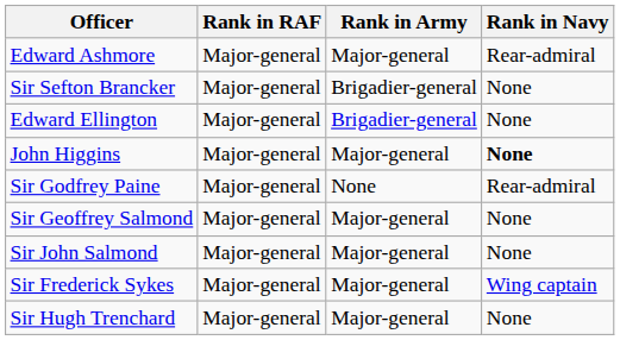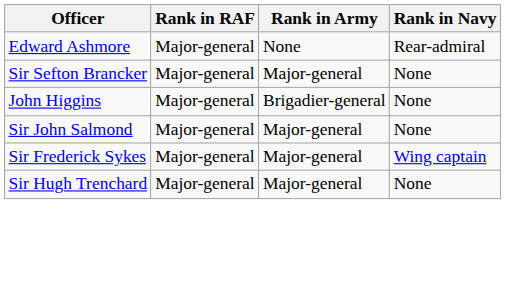 <table class="wikitable">
 <tr>
 <th>Officer</th>
 <th>Rank in RAF</th>
 <th>Rank in Army</th>
 <th>Rank in Navy</th>
 </tr>
 <tr>
 <td><a href='#'>Edward Ashmore</a></td>
 <td>Major-general</td>
-<td>Major-general</td>
+<td>None</td>
 <td>Rear-admiral</td>
 </tr>
 <tr>
 <td><a href='#'>Sir Sefton Brancker</a></td>
 <td>Major-general</td>
-<td>Brigadier-general</td>
-<td>None</td>
-</tr>
-<tr>
-<td><a href='#'>Edward Ellington</a></td>
 <td>Major-general</td>
-<td><a href='#'>Brigadier-general</a></td>
 <td>None</td>
 </tr>
 <tr>
 <td><a href='#'>John Higgins</a></td>
 <td>Major-general</td>
-<td>Major-general</td>
-<td><strong>None</strong></td>
-</tr>
-<tr>
-<td><a href='#'>Sir Godfrey Paine</a></td>
-<td>Major-general</td>
-<td>None</td>
-<td>Rear-admiral</td>
-</tr>
-<tr>
-<td><a href='#'>Sir Geoffrey Salmond</a></td>
-<td>Major-general</td>
-<td>Major-general</td>
+<td>Brigadier-general</td>
 <td>None</td>
 </tr>
 <tr>
 <td><a href='#'>Sir John Salmond</a></td>
 <td>Major-general</td>
 <td>Major-general</td>
 <td>None</td>
 </tr>
 <tr>
 <td><a href='#'>Sir Frederick Sykes</a></td>
 <td>Major-general</td>
 <td>Major-general</td>
 <td><a href='#'>Wing captain</a></td>
 </tr>
 <tr>
 <td><a href='#'>Sir Hugh Trenchard</a></td>
 <td>Major-general</td>
 <td>Major-general</td>
 <td>None</td>
 </tr>
 </table>
